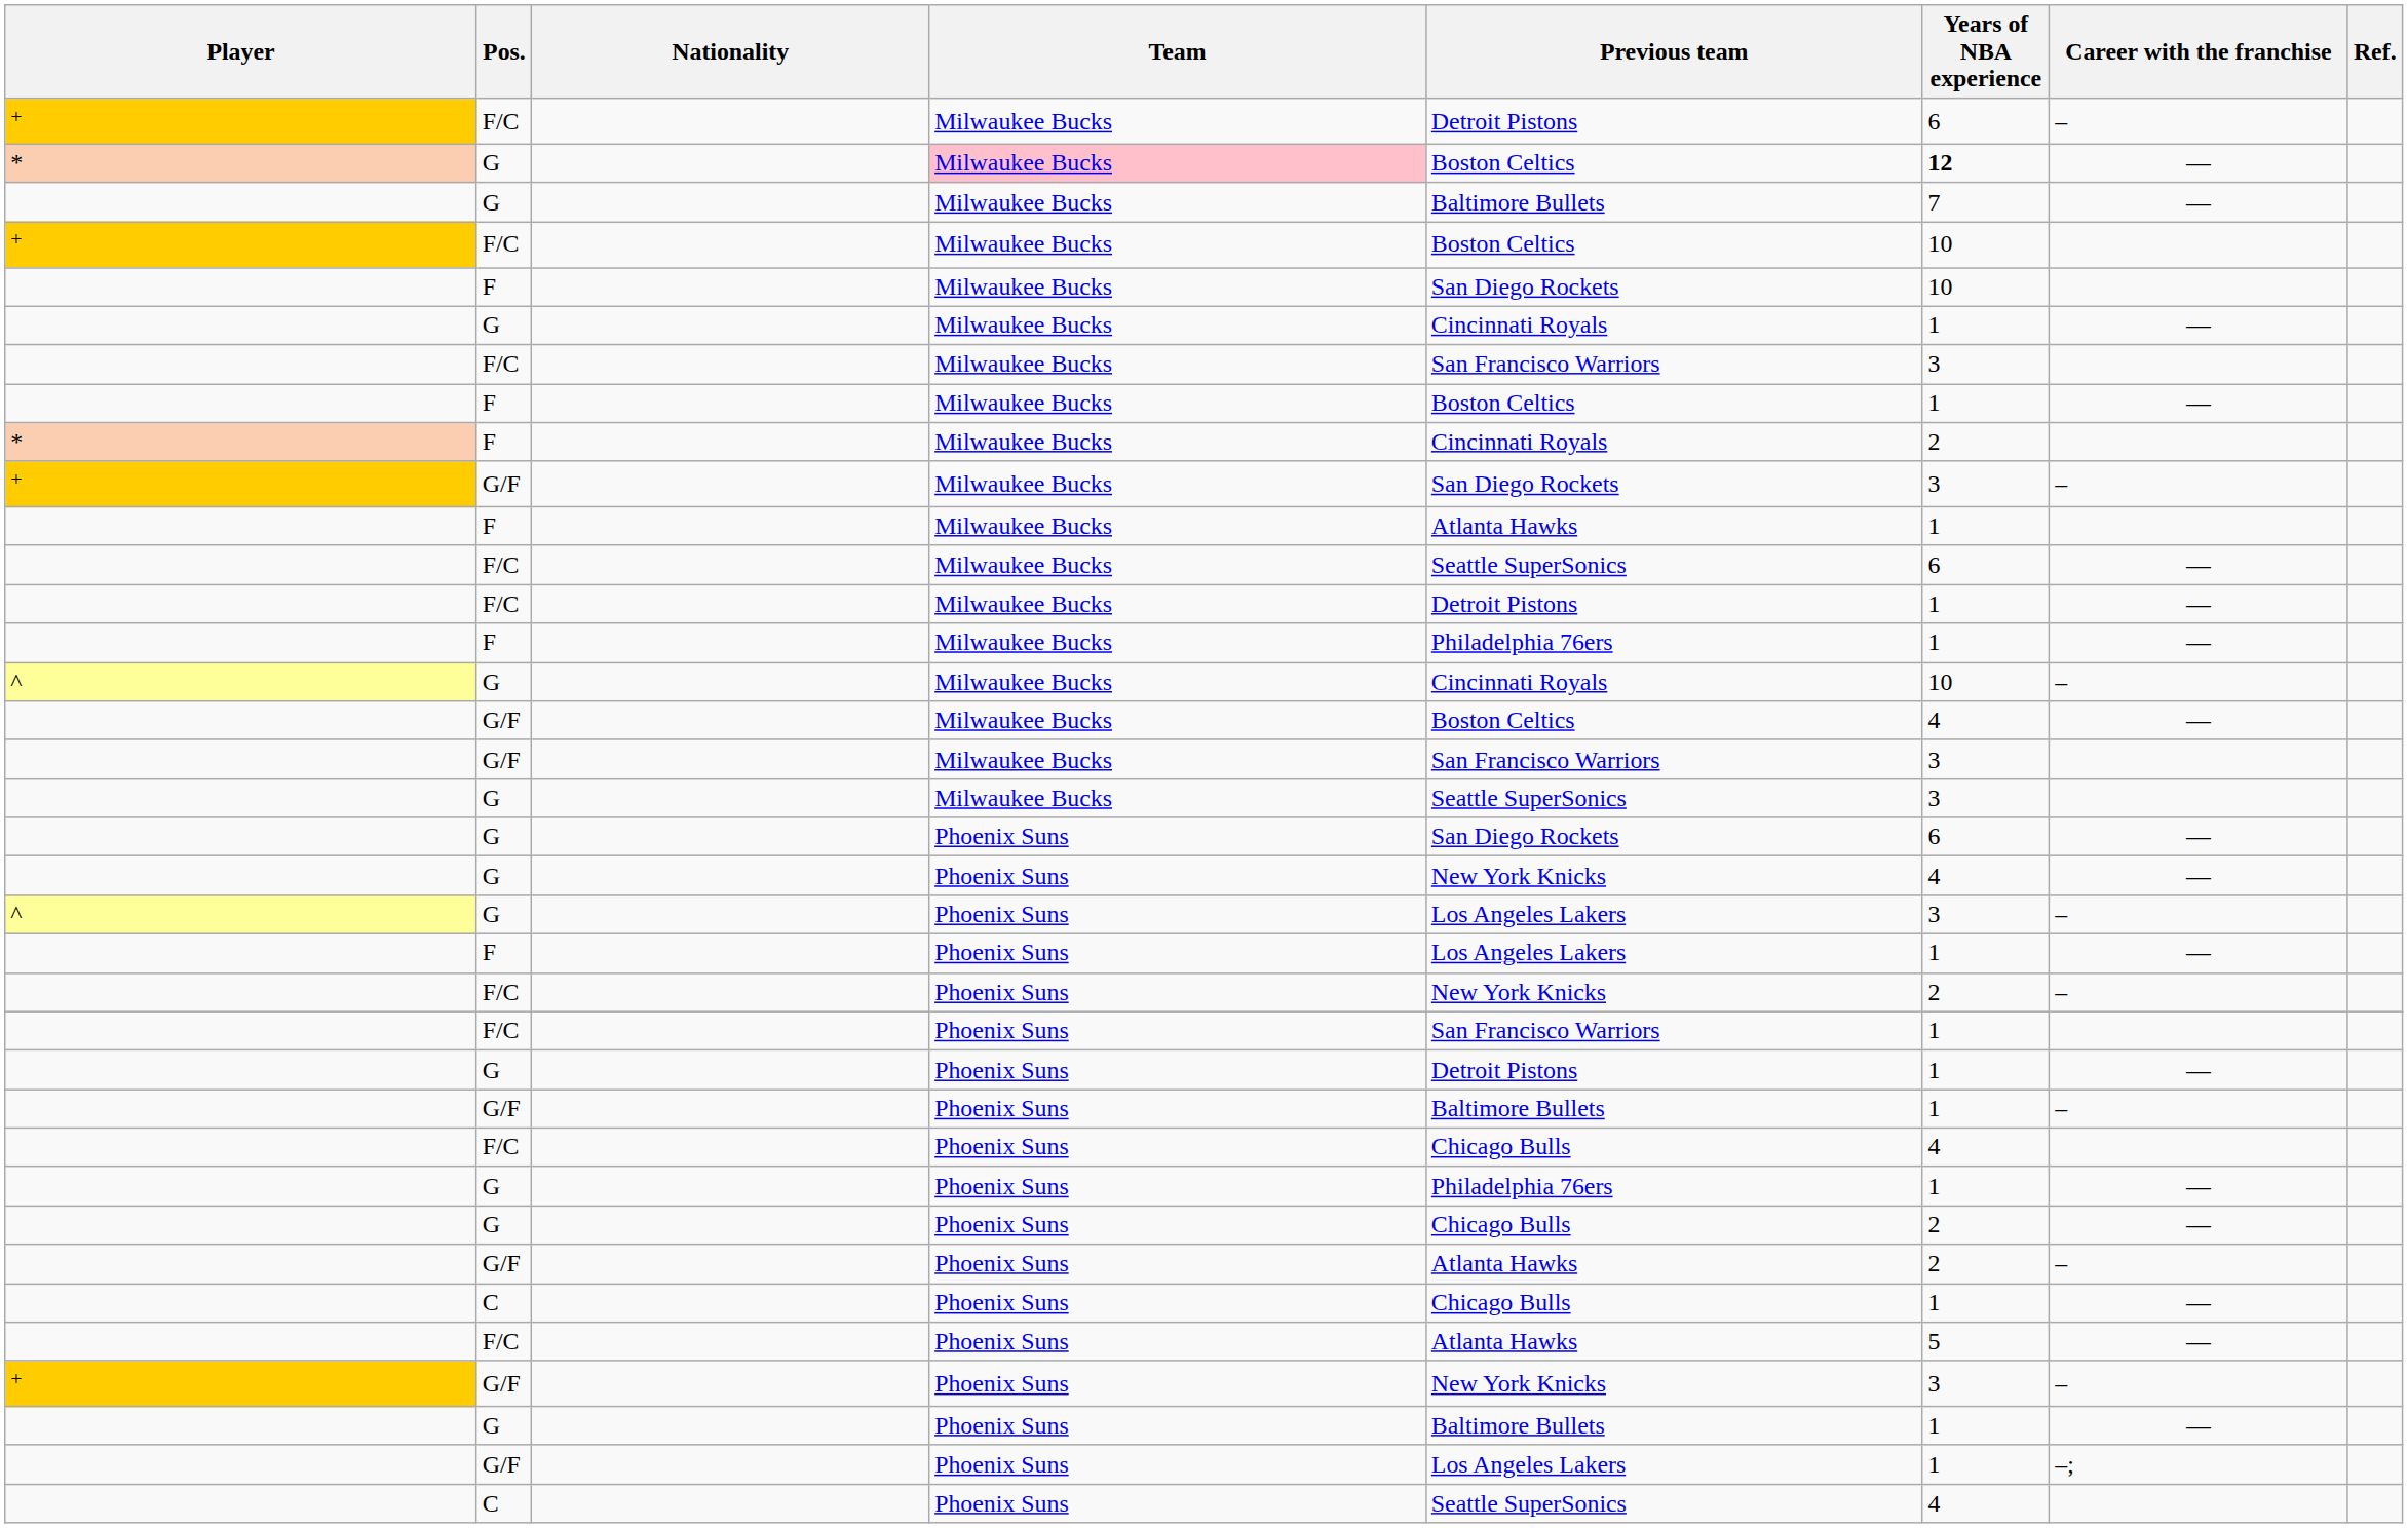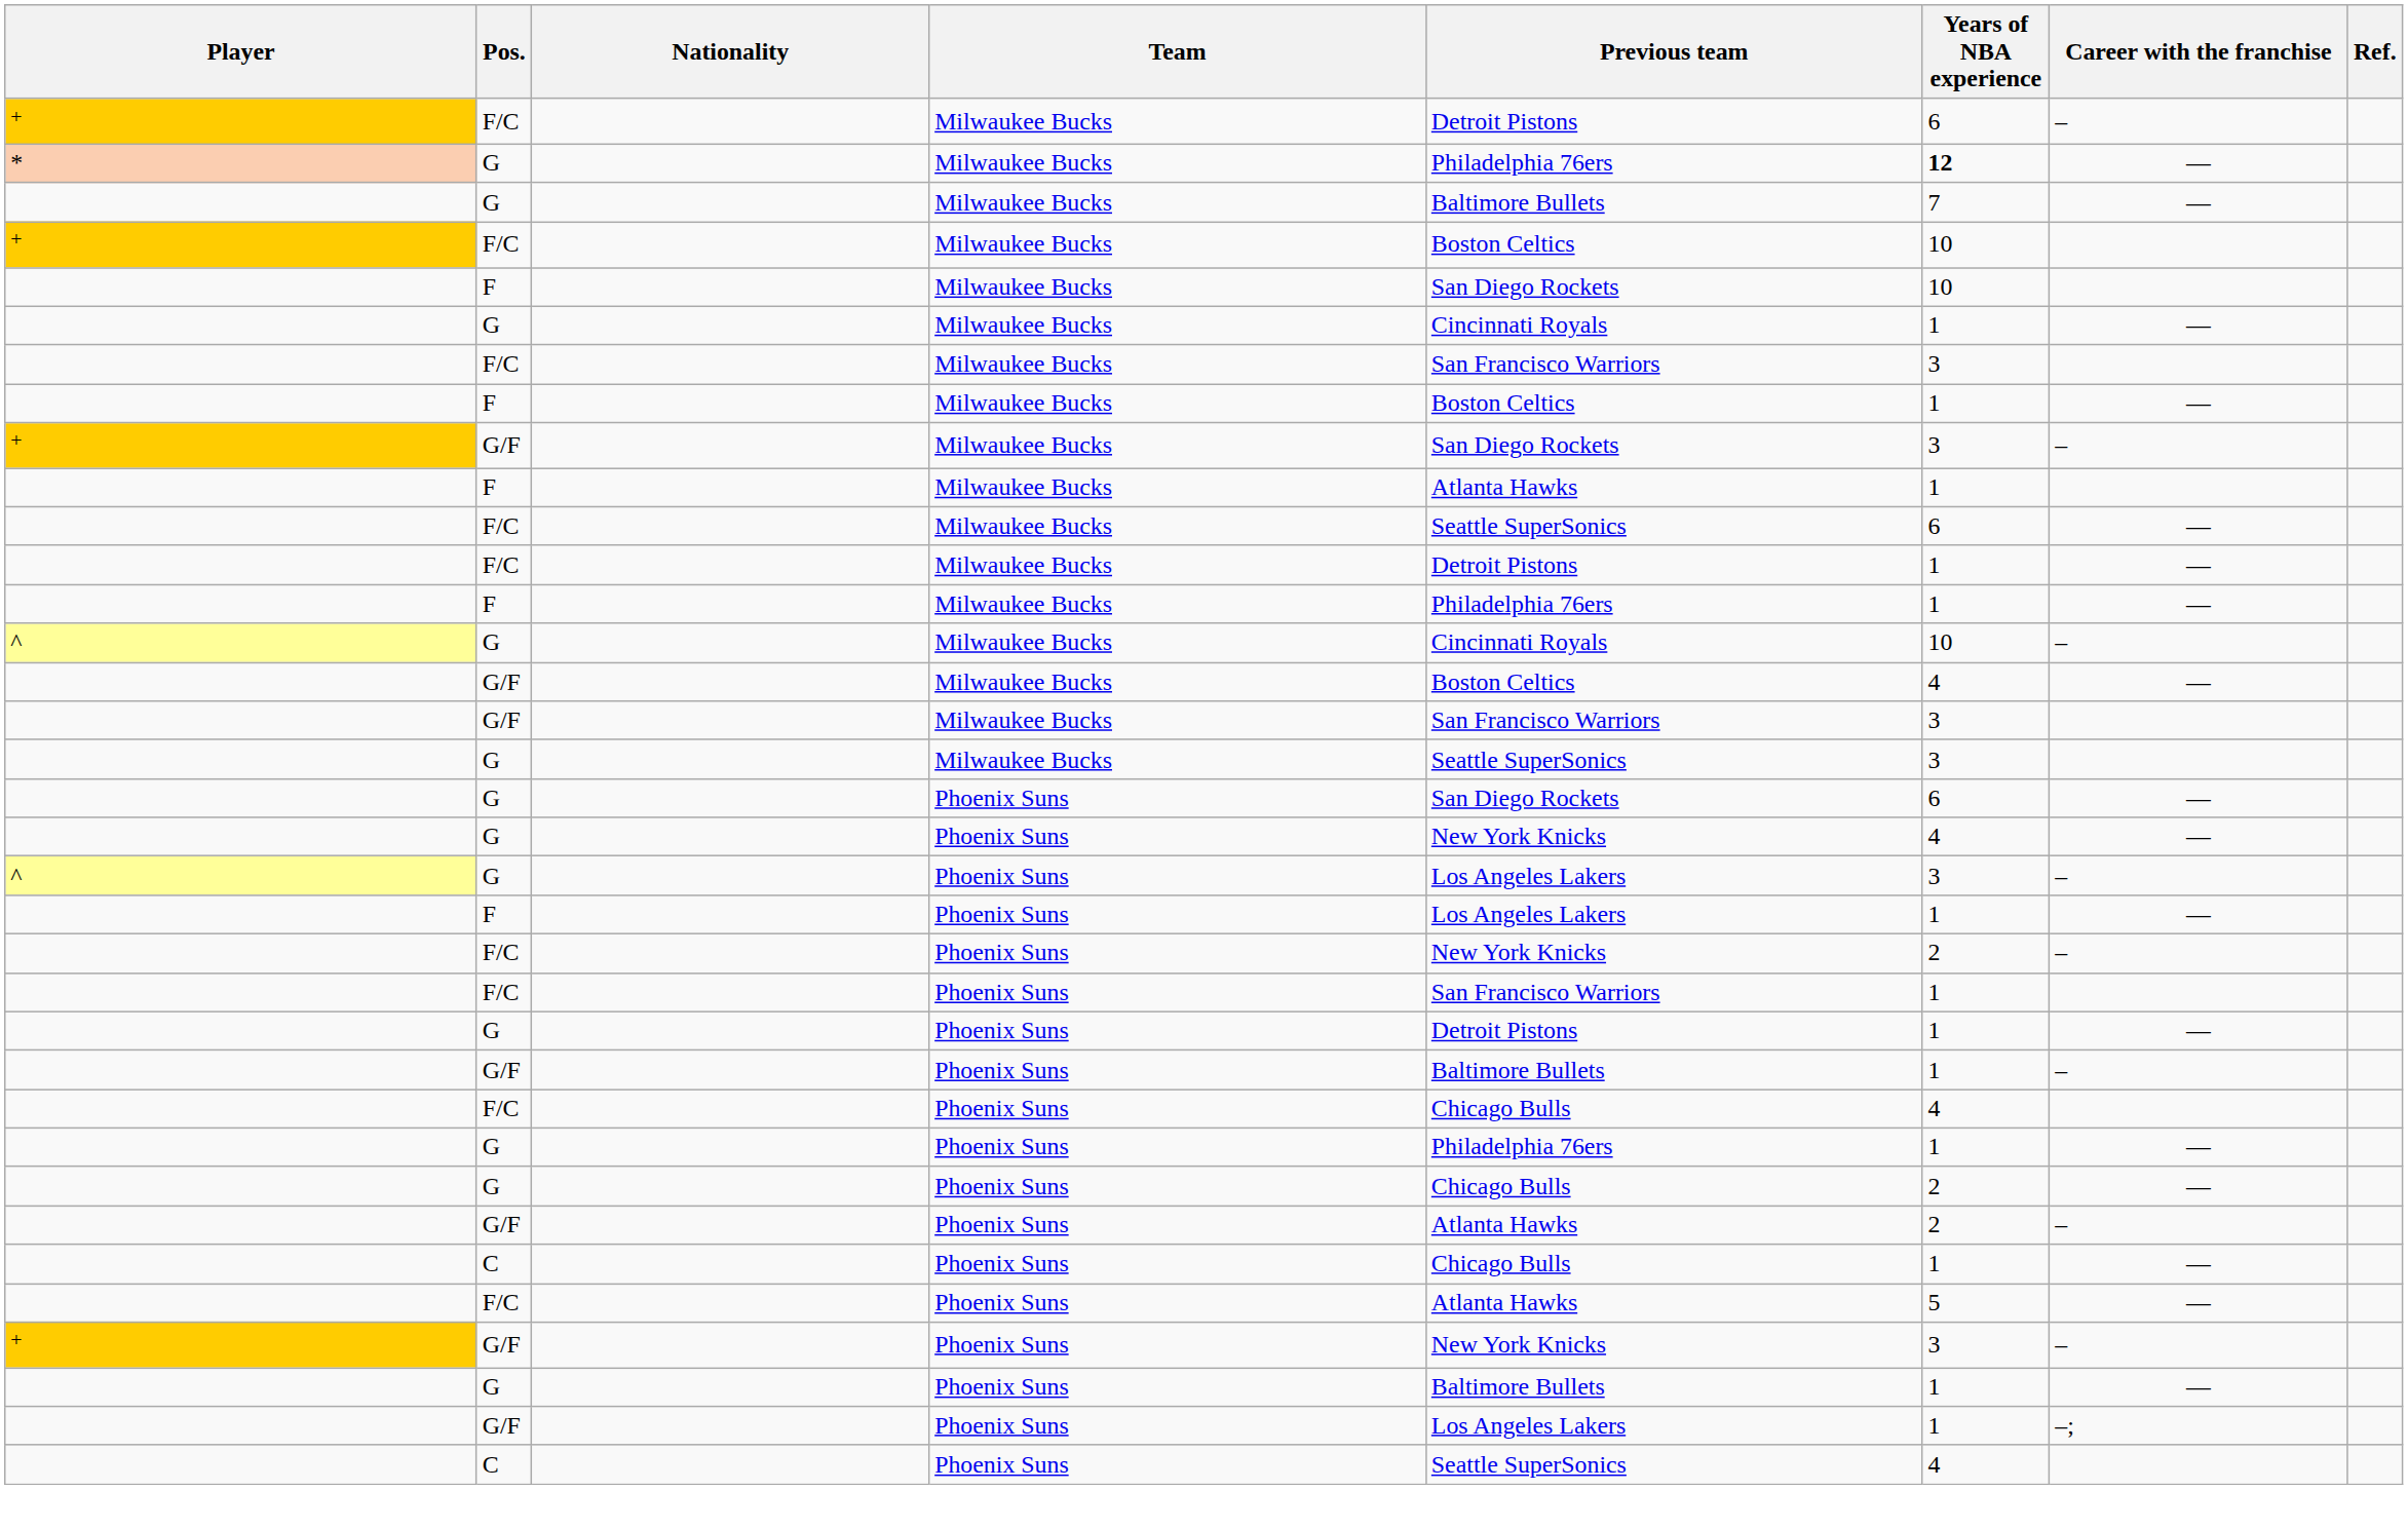 <table class="wikitable sortable">
 <tr>
 <th width="19%">Player</th>
 <th width="1%">Pos.</th>
 <th width="16%">Nationality</th>
 <th width="20%">Team</th>
 <th width="20%">Previous team</th>
 <th width="5%">Years of NBA experience</th>
 <th width="12%">Career with the franchise</th>
 <th width="1%" class=unsortable>Ref.</th>
 </tr>
 <tr>
 <td bgcolor="#FFCC00"><sup>+</sup></td>
 <td>F/C</td>
 <td></td>
 <td><a href='#'>Milwaukee Bucks</a></td>
 <td><a href='#'>Detroit Pistons</a></td>
 <td>6</td>
 <td>–</td>
 <td align="center"></td>
 </tr>
 <tr>
 <td bgcolor="#FBCEB1">*</td>
 <td>G</td>
 <td></td>
-<td style="background: pink;"><a href='#'>Milwaukee Bucks</a></td>
-<td><a href='#'>Boston Celtics</a></td>
+<td><a href='#'>Milwaukee Bucks</a></td>
+<td><a href='#'>Philadelphia 76ers</a></td>
 <td><strong>12</strong></td>
 <td align="center">—</td>
 <td align="center"></td>
 </tr>
 <tr>
 <td></td>
 <td>G</td>
 <td></td>
 <td><a href='#'>Milwaukee Bucks</a></td>
 <td><a href='#'>Baltimore Bullets</a></td>
 <td>7</td>
 <td align="center">—</td>
 <td align="center"></td>
 </tr>
 <tr>
 <td bgcolor="#FFCC00"><sup>+</sup></td>
 <td>F/C</td>
 <td></td>
 <td><a href='#'>Milwaukee Bucks</a></td>
 <td><a href='#'>Boston Celtics</a></td>
 <td>10</td>
 <td></td>
 <td align="center"></td>
 </tr>
 <tr>
 <td></td>
 <td>F</td>
 <td></td>
 <td><a href='#'>Milwaukee Bucks</a></td>
 <td><a href='#'>San Diego Rockets</a></td>
 <td>10</td>
 <td></td>
 <td align="center"></td>
 </tr>
 <tr>
 <td></td>
 <td>G</td>
 <td></td>
 <td><a href='#'>Milwaukee Bucks</a></td>
 <td><a href='#'>Cincinnati Royals</a></td>
 <td>1</td>
 <td align="center">—</td>
 <td align="center"></td>
 </tr>
 <tr>
 <td></td>
 <td>F/C</td>
 <td></td>
 <td><a href='#'>Milwaukee Bucks</a></td>
 <td><a href='#'>San Francisco Warriors</a></td>
 <td>3</td>
 <td></td>
 <td align="center"></td>
 </tr>
 <tr>
 <td></td>
 <td>F</td>
 <td></td>
 <td><a href='#'>Milwaukee Bucks</a></td>
 <td><a href='#'>Boston Celtics</a></td>
 <td>1</td>
 <td align="center">—</td>
-<td align="center"></td>
-</tr>
-<tr>
-<td bgcolor="#FBCEB1">*</td>
-<td>F</td>
-<td></td>
-<td><a href='#'>Milwaukee Bucks</a></td>
-<td><a href='#'>Cincinnati Royals</a></td>
-<td>2</td>
-<td></td>
 <td align="center"></td>
 </tr>
 <tr>
 <td bgcolor="#FFCC00"><sup>+</sup></td>
 <td>G/F</td>
 <td></td>
 <td><a href='#'>Milwaukee Bucks</a></td>
 <td><a href='#'>San Diego Rockets</a></td>
 <td>3</td>
 <td>–</td>
 <td align="center"></td>
 </tr>
 <tr>
 <td></td>
 <td>F</td>
 <td></td>
 <td><a href='#'>Milwaukee Bucks</a></td>
 <td><a href='#'>Atlanta Hawks</a></td>
 <td>1</td>
 <td></td>
 <td align="center"></td>
 </tr>
 <tr>
 <td></td>
 <td>F/C</td>
 <td></td>
 <td><a href='#'>Milwaukee Bucks</a></td>
 <td><a href='#'>Seattle SuperSonics</a></td>
 <td>6</td>
 <td align="center">—</td>
 <td align="center"></td>
 </tr>
 <tr>
 <td></td>
 <td>F/C</td>
 <td></td>
 <td><a href='#'>Milwaukee Bucks</a></td>
 <td><a href='#'>Detroit Pistons</a></td>
 <td>1</td>
 <td align="center">—</td>
 <td align="center"></td>
 </tr>
 <tr>
 <td></td>
 <td>F</td>
 <td></td>
 <td><a href='#'>Milwaukee Bucks</a></td>
 <td><a href='#'>Philadelphia 76ers</a></td>
 <td>1</td>
 <td align="center">—</td>
 <td align="center"></td>
 </tr>
 <tr>
 <td bgcolor="#FFFF99">^</td>
 <td>G</td>
 <td></td>
 <td><a href='#'>Milwaukee Bucks</a></td>
 <td><a href='#'>Cincinnati Royals</a></td>
 <td>10</td>
 <td>–</td>
 <td align="center"></td>
 </tr>
 <tr>
 <td></td>
 <td>G/F</td>
 <td></td>
 <td><a href='#'>Milwaukee Bucks</a></td>
 <td><a href='#'>Boston Celtics</a></td>
 <td>4</td>
 <td align="center">—</td>
 <td align="center"></td>
 </tr>
 <tr>
 <td></td>
 <td>G/F</td>
 <td></td>
 <td><a href='#'>Milwaukee Bucks</a></td>
 <td><a href='#'>San Francisco Warriors</a></td>
 <td>3</td>
 <td></td>
 <td align="center"></td>
 </tr>
 <tr>
 <td></td>
 <td>G</td>
 <td></td>
 <td><a href='#'>Milwaukee Bucks</a></td>
 <td><a href='#'>Seattle SuperSonics</a></td>
 <td>3</td>
 <td></td>
 <td align="center"></td>
 </tr>
 <tr>
 <td></td>
 <td>G</td>
 <td></td>
 <td><a href='#'>Phoenix Suns</a></td>
 <td><a href='#'>San Diego Rockets</a></td>
 <td>6</td>
 <td align="center">—</td>
 <td align="center"></td>
 </tr>
 <tr>
 <td></td>
 <td>G</td>
 <td></td>
 <td><a href='#'>Phoenix Suns</a></td>
 <td><a href='#'>New York Knicks</a></td>
 <td>4</td>
 <td align="center">—</td>
 <td align="center"></td>
 </tr>
 <tr>
 <td bgcolor="#FFFF99">^</td>
 <td>G</td>
 <td></td>
 <td><a href='#'>Phoenix Suns</a></td>
 <td><a href='#'>Los Angeles Lakers</a></td>
 <td>3</td>
 <td>–</td>
 <td align="center"></td>
 </tr>
 <tr>
 <td></td>
 <td>F</td>
 <td></td>
 <td><a href='#'>Phoenix Suns</a></td>
 <td><a href='#'>Los Angeles Lakers</a></td>
 <td>1</td>
 <td align="center">—</td>
 <td align="center"></td>
 </tr>
 <tr>
 <td></td>
 <td>F/C</td>
 <td></td>
 <td><a href='#'>Phoenix Suns</a></td>
 <td><a href='#'>New York Knicks</a></td>
 <td>2</td>
 <td>–</td>
 <td align="center"></td>
 </tr>
 <tr>
 <td></td>
 <td>F/C</td>
 <td></td>
 <td><a href='#'>Phoenix Suns</a></td>
 <td><a href='#'>San Francisco Warriors</a></td>
 <td>1</td>
 <td></td>
 <td align="center"></td>
 </tr>
 <tr>
 <td></td>
 <td>G</td>
 <td></td>
 <td><a href='#'>Phoenix Suns</a></td>
 <td><a href='#'>Detroit Pistons</a></td>
 <td>1</td>
 <td align="center">—</td>
 <td align="center"></td>
 </tr>
 <tr>
 <td></td>
 <td>G/F</td>
 <td></td>
 <td><a href='#'>Phoenix Suns</a></td>
 <td><a href='#'>Baltimore Bullets</a></td>
 <td>1</td>
 <td>–</td>
 <td align="center"></td>
 </tr>
 <tr>
 <td></td>
 <td>F/C</td>
 <td></td>
 <td><a href='#'>Phoenix Suns</a></td>
 <td><a href='#'>Chicago Bulls</a></td>
 <td>4</td>
 <td></td>
 <td align="center"></td>
 </tr>
 <tr>
 <td></td>
 <td>G</td>
 <td></td>
 <td><a href='#'>Phoenix Suns</a></td>
 <td><a href='#'>Philadelphia 76ers</a></td>
 <td>1</td>
 <td align="center">—</td>
 <td align="center"></td>
 </tr>
 <tr>
 <td></td>
 <td>G</td>
 <td></td>
 <td><a href='#'>Phoenix Suns</a></td>
 <td><a href='#'>Chicago Bulls</a></td>
 <td>2</td>
 <td align="center">—</td>
 <td align="center"></td>
 </tr>
 <tr>
 <td></td>
 <td>G/F</td>
 <td></td>
 <td><a href='#'>Phoenix Suns</a></td>
 <td><a href='#'>Atlanta Hawks</a></td>
 <td>2</td>
 <td>–</td>
 <td align="center"></td>
 </tr>
 <tr>
 <td></td>
 <td>C</td>
 <td></td>
 <td><a href='#'>Phoenix Suns</a></td>
 <td><a href='#'>Chicago Bulls</a></td>
 <td>1</td>
 <td align="center">—</td>
 <td align="center"></td>
 </tr>
 <tr>
 <td></td>
 <td>F/C</td>
 <td></td>
 <td><a href='#'>Phoenix Suns</a></td>
 <td><a href='#'>Atlanta Hawks</a></td>
 <td>5</td>
 <td align="center">—</td>
 <td align="center"></td>
 </tr>
 <tr>
 <td bgcolor="#FFCC00"><sup>+</sup></td>
 <td>G/F</td>
 <td></td>
 <td><a href='#'>Phoenix Suns</a></td>
 <td><a href='#'>New York Knicks</a></td>
 <td>3</td>
 <td>–</td>
 <td align="center"></td>
 </tr>
 <tr>
 <td></td>
 <td>G</td>
 <td></td>
 <td><a href='#'>Phoenix Suns</a></td>
 <td><a href='#'>Baltimore Bullets</a></td>
 <td>1</td>
 <td align="center">—</td>
 <td align="center"></td>
 </tr>
 <tr>
 <td></td>
 <td>G/F</td>
 <td></td>
 <td><a href='#'>Phoenix Suns</a></td>
 <td><a href='#'>Los Angeles Lakers</a></td>
 <td>1</td>
 <td>–; </td>
 <td align="center"></td>
 </tr>
 <tr>
 <td></td>
 <td>C</td>
 <td></td>
 <td><a href='#'>Phoenix Suns</a></td>
 <td><a href='#'>Seattle SuperSonics</a></td>
 <td>4</td>
 <td></td>
 <td align="center"></td>
 </tr>
 </table>
